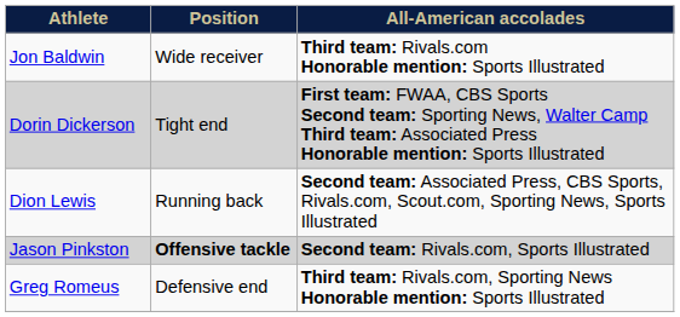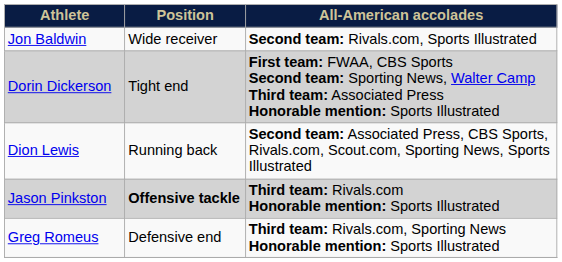 <table class=wikitable>
 <tr style="background:#091c44; color:#cec499; font-weight:bold; text-align:center;">
 <td width=125px>Athlete</td>
 <td width=125px>Position</td>
 <td>All-American accolades</td>
 </tr>
 <tr>
 <td><a href='#'>Jon Baldwin</a></td>
 <td>Wide receiver</td>
-<td><strong>Third team:</strong> Rivals.com<br><strong>Honorable mention:</strong> Sports Illustrated</td>
+<td><strong>Second team:</strong> Rivals.com, Sports Illustrated</td>
 </tr>
 <tr style="background:#d3d3d3;">
 <td><a href='#'>Dorin Dickerson</a></td>
 <td>Tight end</td>
 <td><strong>First team:</strong> FWAA, CBS Sports<br><strong>Second team:</strong> Sporting News, <a href='#'>Walter Camp</a><br><strong>Third team:</strong> Associated Press<br><strong>Honorable mention:</strong> Sports Illustrated</td>
 </tr>
 <tr>
 <td><a href='#'>Dion Lewis</a></td>
 <td>Running back</td>
 <td><strong>Second team:</strong> Associated Press, CBS Sports, Rivals.com, Scout.com, Sporting News, Sports Illustrated</td>
 </tr>
 <tr style="background:#d3d3d3;">
 <td><a href='#'>Jason Pinkston</a></td>
 <td><strong>Offensive tackle</strong></td>
-<td><strong>Second team:</strong> Rivals.com, Sports Illustrated</td>
+<td><strong>Third team:</strong> Rivals.com<br><strong>Honorable mention:</strong> Sports Illustrated</td>
 </tr>
 <tr>
 <td><a href='#'>Greg Romeus</a></td>
 <td>Defensive end</td>
 <td><strong>Third team:</strong> Rivals.com, Sporting News<br><strong>Honorable mention:</strong> Sports Illustrated</td>
 </tr>
 <tr style="background:#d3d3d3;">
 </tr>
 </table>
